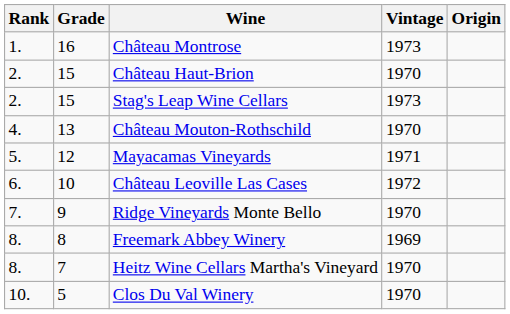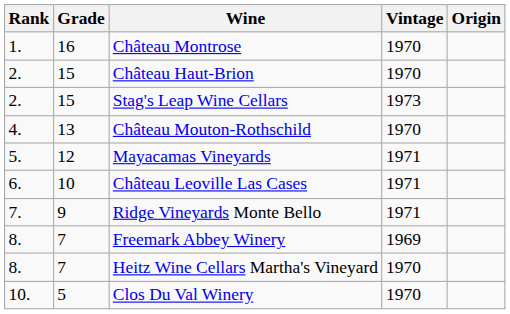 <table class="wikitable">
 <tr>
 <th>Rank</th>
 <th>Grade</th>
 <th>Wine</th>
 <th>Vintage</th>
 <th>Origin</th>
 </tr>
 <tr>
 <td>1.</td>
 <td>16</td>
 <td><a href='#'>Château Montrose</a></td>
-<td>1973</td>
+<td>1970</td>
 <td></td>
 </tr>
 <tr>
 <td>2.</td>
 <td>15</td>
 <td><a href='#'>Château Haut-Brion</a></td>
 <td>1970</td>
 <td></td>
 </tr>
 <tr>
 <td>2.</td>
 <td>15</td>
 <td><a href='#'>Stag's Leap Wine Cellars</a></td>
 <td>1973</td>
 <td></td>
 </tr>
 <tr>
 <td>4.</td>
 <td>13</td>
 <td><a href='#'>Château Mouton-Rothschild</a></td>
 <td>1970</td>
 <td></td>
 </tr>
 <tr>
 <td>5.</td>
 <td>12</td>
 <td><a href='#'>Mayacamas Vineyards</a></td>
 <td>1971</td>
 <td></td>
 </tr>
 <tr>
 <td>6.</td>
 <td>10</td>
 <td><a href='#'>Château Leoville Las Cases</a></td>
-<td>1972</td>
+<td>1971</td>
 <td></td>
 </tr>
 <tr>
 <td>7.</td>
 <td>9</td>
 <td><a href='#'>Ridge Vineyards</a> Monte Bello</td>
-<td>1970</td>
+<td>1971</td>
 <td></td>
 </tr>
 <tr>
 <td>8.</td>
-<td>8</td>
+<td>7</td>
 <td><a href='#'>Freemark Abbey Winery</a></td>
 <td>1969</td>
 <td></td>
 </tr>
 <tr>
 <td>8.</td>
 <td>7</td>
 <td><a href='#'>Heitz Wine Cellars</a> Martha's Vineyard</td>
 <td>1970</td>
 <td></td>
 </tr>
 <tr>
 <td>10.</td>
 <td>5</td>
 <td><a href='#'>Clos Du Val Winery</a></td>
 <td>1970</td>
 <td></td>
 </tr>
 </table>
